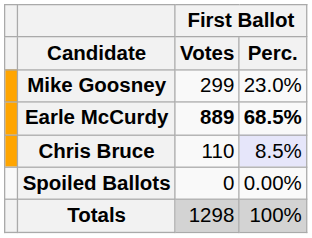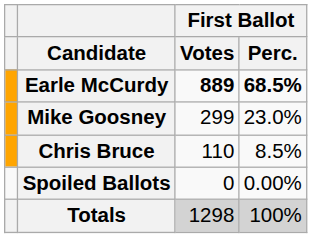 <table class="wikitable">
 <tr>
 <th width="3"></th>
 <th></th>
 <th colspan="2">First Ballot</th>
 </tr>
 <tr>
 <th width="3"></th>
 <th>Candidate</th>
 <th>Votes</th>
 <th>Perc.</th>
 </tr>
 <tr>
 <td style="background:orange;"></td>
+<th>Earle McCurdy</th>
+<td align="right"><strong>889</strong></td>
+<td align="right"><strong>68.5%</strong></td>
+</tr>
+<tr>
+<td style="background:orange;"></td>
 <th>Mike Goosney</th>
 <td align="right">299</td>
 <td align="right">23.0%</td>
 </tr>
 <tr>
 <td style="background:orange;"></td>
-<th>Earle McCurdy</th>
-<td align="right"><strong>889</strong></td>
-<td align="right"><strong>68.5%</strong></td>
-</tr>
-<tr>
-<td style="background:orange;"></td>
 <th>Chris Bruce</th>
 <td align="right">110</td>
-<td align="right" style="background: lavender;">8.5%</td>
+<td align="right">8.5%</td>
 </tr>
 <tr>
 <td></td>
 <th>Spoiled Ballots</th>
 <td align="right">0</td>
 <td align="right">0.00%</td>
 </tr>
 <tr style="background:lightgrey;">
 <th></th>
 <th>Totals</th>
 <td align="right">1298</td>
 <td align="right">100%</td>
 </tr>
 </table>
